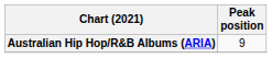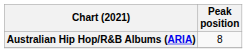 <table class="wikitable sortable plainrowheaders" style="text-align:center">
 <tr>
 <th scope="col">Chart (2021)</th>
 <th scope="col">Peak<br>position</th>
 </tr>
 <tr>
 <th scope="row">Australian Hip Hop/R&B Albums (<a href='#'>ARIA</a>)</th>
-<td>9</td>
+<td>8</td>
 </tr>
 <tr>
 </tr>
 </table>
